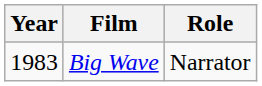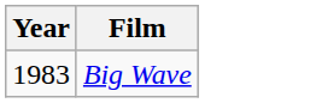 <table class="wikitable">
 <tr>
 <th>Year</th>
 <th>Film</th>
-<th>Role</th>
 </tr>
 <tr>
 <td align="left">1983</td>
 <td><em><a href='#'>Big Wave</a></em></td>
-<td>Narrator</td>
 </tr>
 </table>
